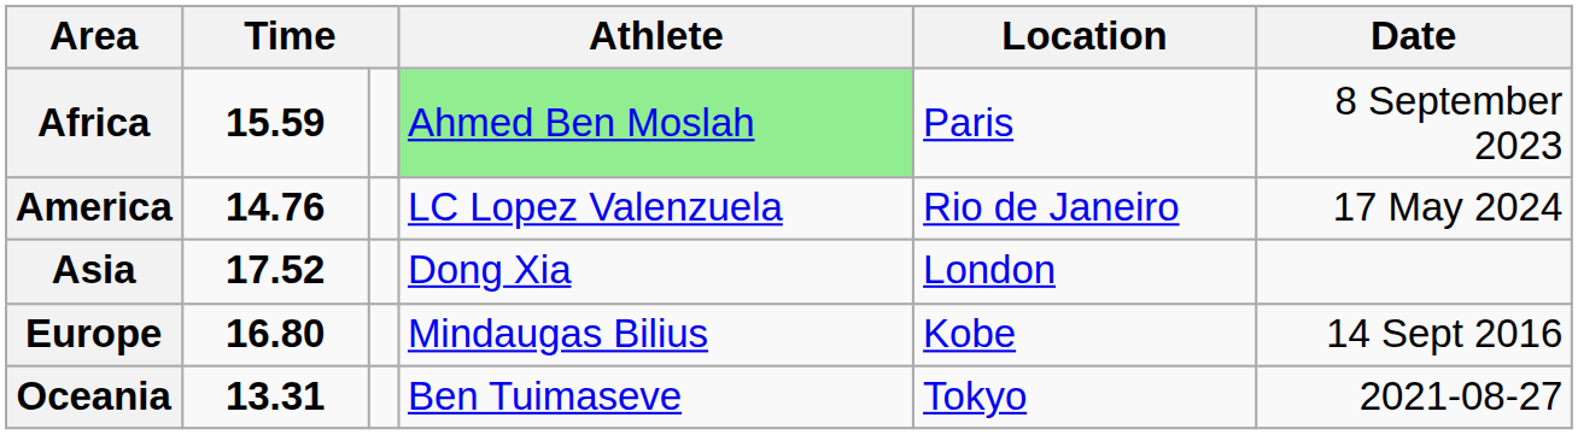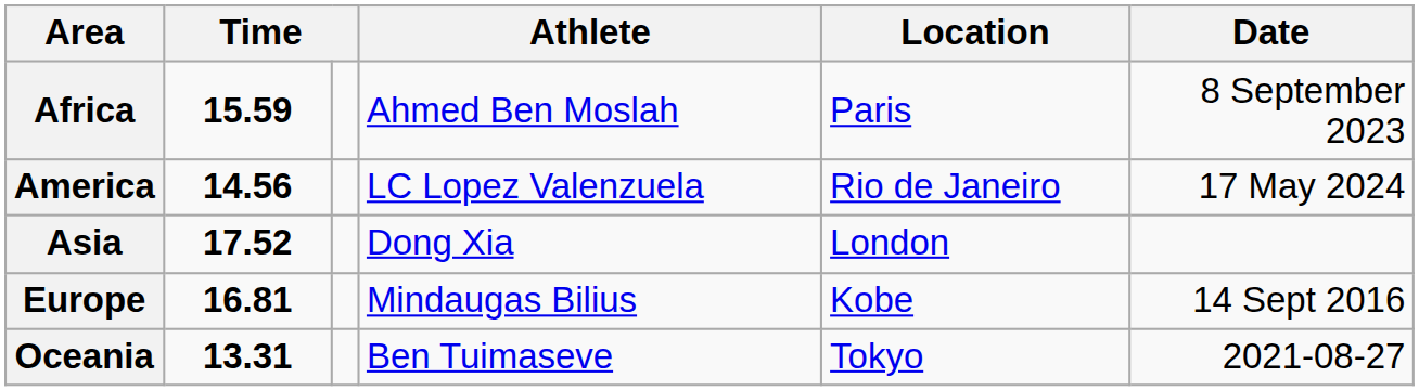 <table class="wikitable">
 <tr>
 <th width="45">Area</th>
 <th width="80" colspan="2">Time</th>
 <th width="200">Athlete</th>
 <th width="130">Location</th>
 <th width="120">Date</th>
 </tr>
 <tr>
 <th>Africa</th>
 <td align=center><strong>15.59 </strong></td>
 <td align=center></td>
-<td style="background: lightgreen;"> <a href='#'>Ahmed Ben Moslah</a></td>
+<td> <a href='#'>Ahmed Ben Moslah</a></td>
 <td> <a href='#'>Paris</a></td>
 <td align=right>8 September 2023</td>
 </tr>
 <tr>
 <th>America</th>
-<td align="center"><strong>14.76 </strong></td>
+<td align="center"><strong>14.56 </strong></td>
 <td align=center></td>
 <td> <a href='#'>LC Lopez Valenzuela</a></td>
 <td> <a href='#'>Rio de Janeiro</a></td>
 <td align=right>17 May 2024</td>
 </tr>
 <tr>
 <th>Asia</th>
 <td align=center><strong>17.52 </strong></td>
 <td align=center></td>
 <td> <a href='#'>Dong Xia</a></td>
 <td> <a href='#'>London</a></td>
 <td align=right></td>
 </tr>
 <tr>
 <th>Europe</th>
-<td align=center><strong>16.80 </strong></td>
+<td align=center><strong>16.81 </strong></td>
 <td align=center></td>
 <td> <a href='#'>Mindaugas Bilius</a></td>
 <td> <a href='#'>Kobe</a></td>
 <td align=right>14 Sept 2016</td>
 </tr>
 <tr>
 <th>Oceania</th>
 <td align=center><strong>13.31 </strong></td>
 <td align=center></td>
 <td> <a href='#'>Ben Tuimaseve</a></td>
 <td> <a href='#'>Tokyo</a></td>
 <td align=right>2021-08-27</td>
 </tr>
 </table>
